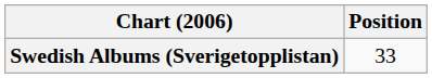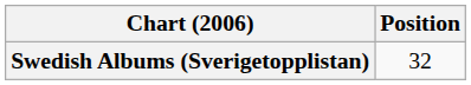 <table class="wikitable plainrowheaders" style="text-align:center;">
 <tr>
 <th scope="col">Chart (2006)</th>
 <th scope="col">Position</th>
 </tr>
 <tr>
 <th scope="row">Swedish Albums (Sverigetopplistan)</th>
-<td>33</td>
+<td>32</td>
 </tr>
 </table>
